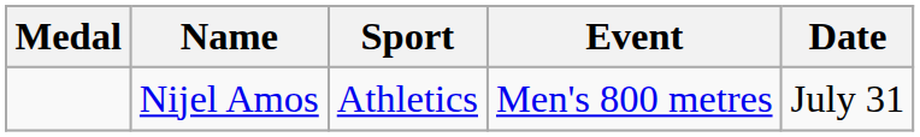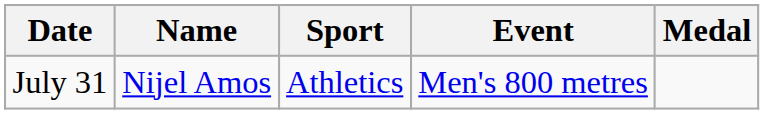 <table class="wikitable">
 <tr>
-<th>Medal</th>
+<th>Date</th>
 <th>Name</th>
 <th>Sport</th>
 <th>Event</th>
-<th>Date</th>
+<th>Medal</th>
 </tr>
 <tr>
-<td></td>
+<td>July 31</td>
 <td><a href='#'>Nijel Amos</a></td>
 <td><a href='#'>Athletics</a></td>
 <td><a href='#'>Men's 800 metres</a></td>
-<td>July 31</td>
+<td></td>
 </tr>
 </table>
